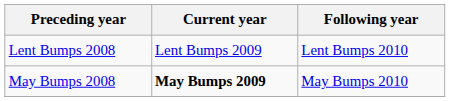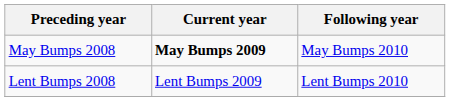 <table class="wikitable" style="margin:1em auto; height:100px" align="center">
 <tr>
 <th width=150>Preceding year</th>
 <th width=150>Current year</th>
 <th width=150>Following year</th>
 </tr>
 <tr>
+<td><a href='#'>May Bumps 2008</a></td>
+<td><strong>May Bumps 2009</strong></td>
+<td><a href='#'>May Bumps 2010</a></td>
+</tr>
+<tr>
 <td><a href='#'>Lent Bumps 2008</a></td>
 <td><a href='#'>Lent Bumps 2009</a></td>
 <td><a href='#'>Lent Bumps 2010</a></td>
 </tr>
 <tr>
-<td><a href='#'>May Bumps 2008</a></td>
-<td><strong>May Bumps 2009</strong></td>
-<td><a href='#'>May Bumps 2010</a></td>
-</tr>
-<tr>
 </tr>
 </table>
